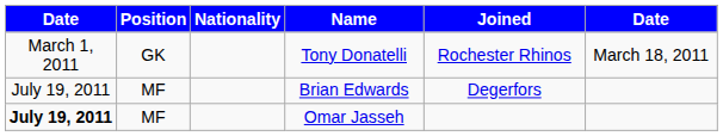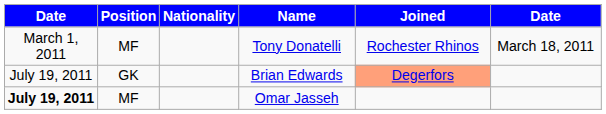 <table class="wikitable"  style="text-align:center; font-size:90%; ">
 <tr>
 <th style="background:#00f; color:white; width:120px;">Date</th>
 <th style="background:#00f; color:white; width:55px;">Position</th>
 <th style="background:#00f; color:white; width:55px;">Nationality</th>
 <th style="background:#00f; color:white; width:150px;">Name</th>
 <th style="background:#00f; color:white; width:175px;">Joined</th>
 <th style="background:#00f; color:white; width:150px;">Date</th>
 </tr>
 <tr>
 <td>March 1, 2011</td>
-<td>GK</td>
+<td>MF</td>
 <td></td>
 <td><a href='#'>Tony Donatelli</a></td>
 <td><a href='#'>Rochester Rhinos</a></td>
 <td>March 18, 2011</td>
 </tr>
 <tr>
 <td>July 19, 2011</td>
-<td>MF</td>
+<td>GK</td>
 <td></td>
 <td><a href='#'>Brian Edwards</a></td>
-<td><a href='#'>Degerfors</a></td>
+<td style="background: lightsalmon;"><a href='#'>Degerfors</a></td>
 <td></td>
 </tr>
 <tr>
 <td><strong>July 19, 2011</strong></td>
 <td>MF</td>
 <td></td>
 <td><a href='#'>Omar Jasseh</a></td>
 <td></td>
 <td></td>
 </tr>
 </table>
